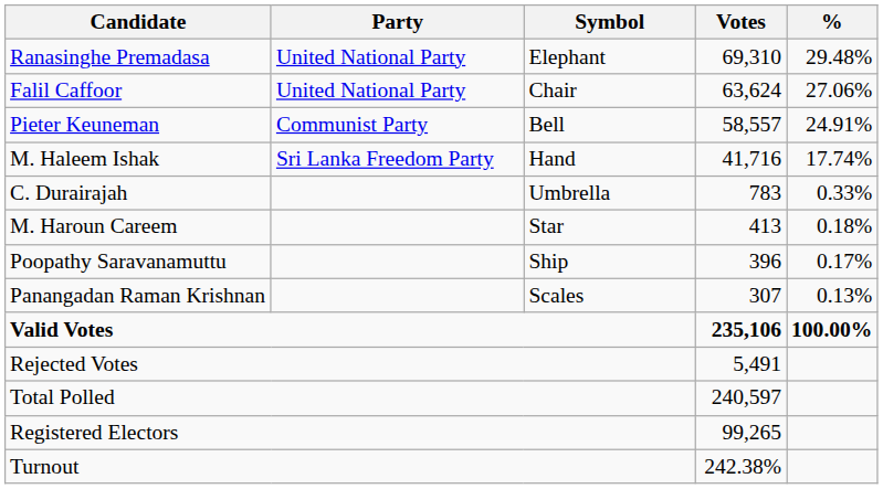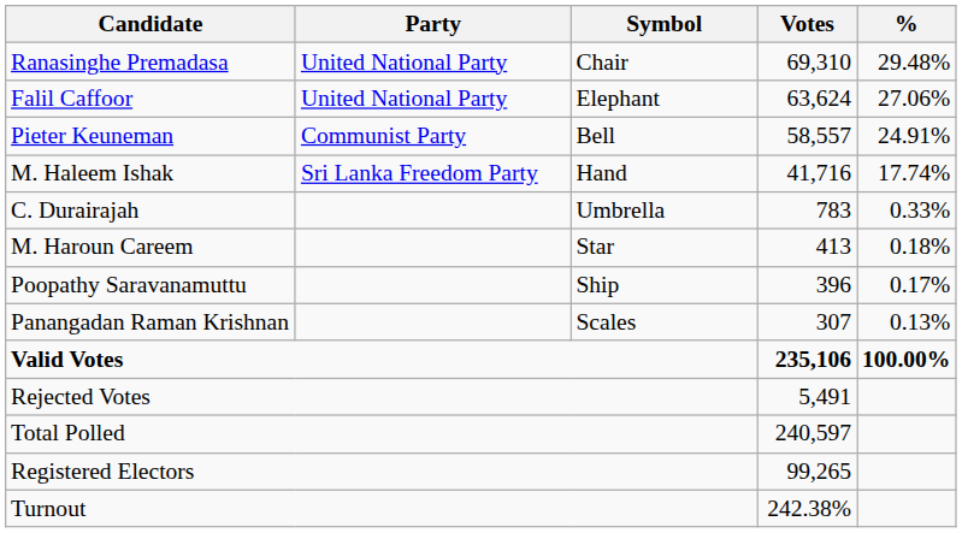 <table class="wikitable" border="1" style="text-align:right;">
 <tr>
 <th align=left width="190">Candidate</th>
 <th align=left width="180">Party</th>
 <th align=left width="120">Symbol</th>
 <th align=left width="60">Votes</th>
 <th align=left width="60">%</th>
 </tr>
 <tr>
 <td align=left><a href='#'>Ranasinghe Premadasa</a></td>
 <td align=left><a href='#'>United National Party</a></td>
-<td align=left>Elephant</td>
+<td align=left>Chair</td>
 <td>69,310</td>
 <td>29.48%</td>
 </tr>
 <tr>
 <td align=left><a href='#'>Falil Caffoor</a></td>
 <td align=left><a href='#'>United National Party</a></td>
-<td align=left>Chair</td>
+<td align=left>Elephant</td>
 <td>63,624</td>
 <td>27.06%</td>
 </tr>
 <tr>
 <td align=left><a href='#'>Pieter Keuneman</a></td>
 <td align=left><a href='#'>Communist Party</a></td>
 <td align=left>Bell</td>
 <td>58,557</td>
 <td>24.91%</td>
 </tr>
 <tr>
 <td align=left>M. Haleem Ishak</td>
 <td align=left><a href='#'>Sri Lanka Freedom Party</a></td>
 <td align=left>Hand</td>
 <td>41,716</td>
 <td>17.74%</td>
 </tr>
 <tr>
 <td align=left>C. Durairajah</td>
 <td></td>
 <td align=left>Umbrella</td>
 <td>783</td>
 <td>0.33%</td>
 </tr>
 <tr>
 <td align=left>M. Haroun Careem</td>
 <td></td>
 <td align=left>Star</td>
 <td>413</td>
 <td>0.18%</td>
 </tr>
 <tr>
 <td align=left>Poopathy Saravanamuttu</td>
 <td></td>
 <td align=left>Ship</td>
 <td>396</td>
 <td>0.17%</td>
 </tr>
 <tr>
 <td align=left>Panangadan Raman Krishnan</td>
 <td></td>
 <td align=left>Scales</td>
 <td>307</td>
 <td>0.13%</td>
 </tr>
 <tr>
 <td align=left colspan=3><strong>Valid Votes</strong></td>
 <td><strong>235,106</strong></td>
 <td><strong>100.00%</strong></td>
 </tr>
 <tr>
 <td align=left colspan=3>Rejected Votes</td>
 <td>5,491</td>
 <td></td>
 </tr>
 <tr>
 <td align=left colspan=3>Total Polled</td>
 <td>240,597</td>
 <td></td>
 </tr>
 <tr>
 <td align=left colspan=3>Registered Electors</td>
 <td>99,265</td>
 <td></td>
 </tr>
 <tr>
 <td align=left colspan=3>Turnout</td>
 <td>242.38%</td>
 </tr>
 </table>
